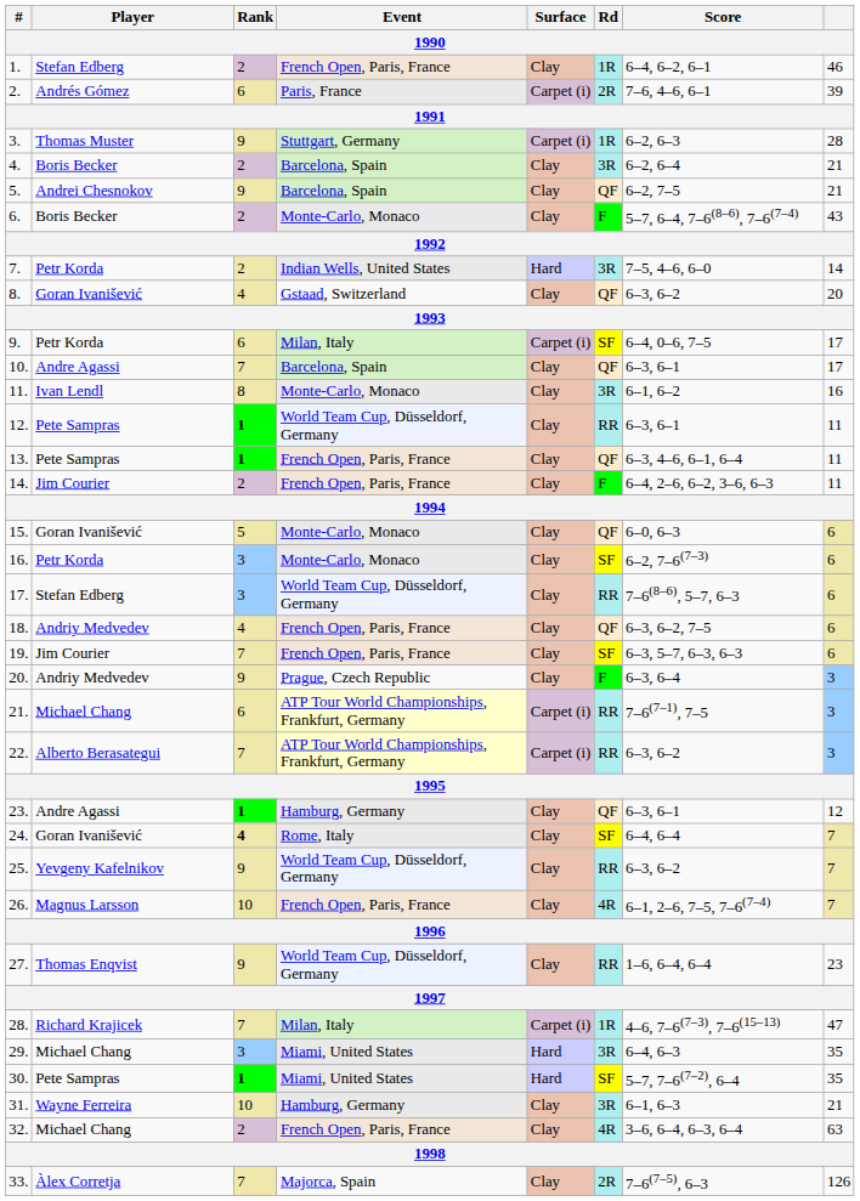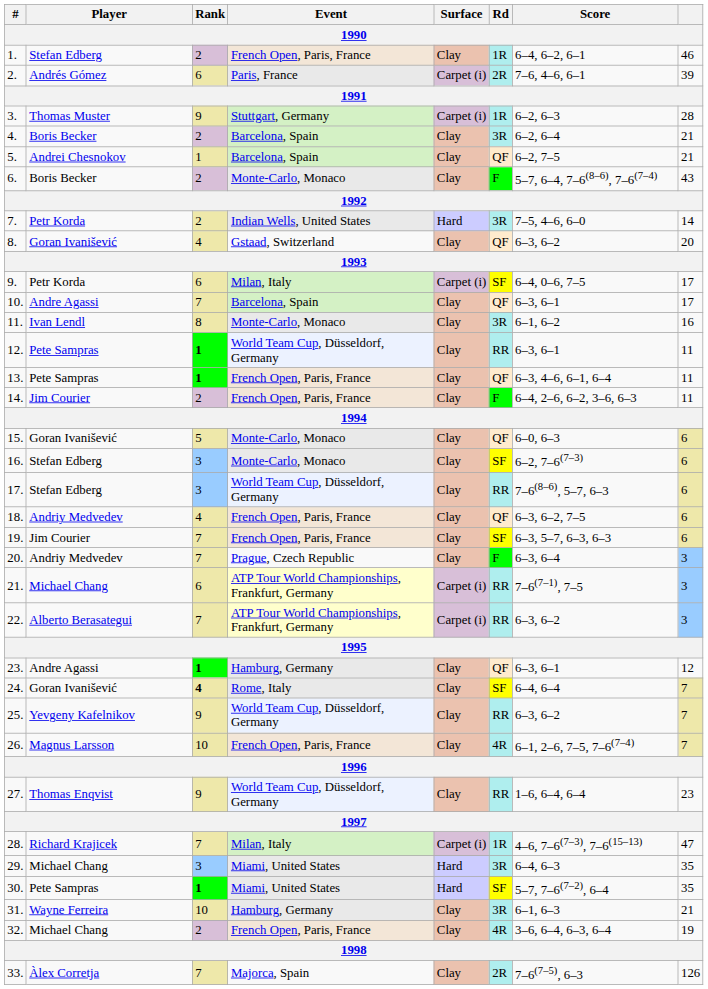 <table class="wikitable sortable">
 <tr>
 <th>#</th>
 <th width=200>Player</th>
 <th>Rank</th>
 <th width=250>Event</th>
 <th>Surface</th>
 <th>Rd</th>
 <th width=200>Score</th>
 <th></th>
 </tr>
 <tr>
 <th colspan=8><a href='#'>1990</a></th>
 </tr>
 <tr>
 <td>1.</td>
 <td> <a href='#'>Stefan Edberg</a></td>
 <td bgcolor=thistle>2</td>
 <td bgcolor=f3e6d7><a href='#'>French Open</a>, Paris, France</td>
 <td bgcolor=#ebc2af>Clay</td>
 <td bgcolor=afeeee>1R</td>
 <td>6–4, 6–2, 6–1</td>
 <td>46</td>
 </tr>
 <tr>
 <td>2.</td>
 <td> <a href='#'>Andrés Gómez</a></td>
 <td bgcolor=EEE8AA>6</td>
 <td bgcolor=e9e9e9><a href='#'>Paris</a>, France</td>
 <td bgcolor=thistle>Carpet (i)</td>
 <td bgcolor=afeeee>2R</td>
 <td>7–6, 4–6, 6–1</td>
 <td>39</td>
 </tr>
 <tr>
 <th colspan=8><a href='#'>1991</a></th>
 </tr>
 <tr>
 <td>3.</td>
 <td> <a href='#'>Thomas Muster</a></td>
 <td bgcolor=EEE8AA>9</td>
 <td bgcolor=d4f1c5><a href='#'>Stuttgart</a>, Germany</td>
 <td bgcolor=thistle>Carpet (i)</td>
 <td bgcolor=afeeee>1R</td>
 <td>6–2, 6–3</td>
 <td>28</td>
 </tr>
 <tr>
 <td>4.</td>
 <td> <a href='#'>Boris Becker</a></td>
 <td bgcolor=thistle>2</td>
 <td bgcolor=d4f1c5><a href='#'>Barcelona</a>, Spain</td>
 <td bgcolor=#ebc2af>Clay</td>
 <td bgcolor=afeeee>3R</td>
 <td>6–2, 6–4</td>
 <td>21</td>
 </tr>
 <tr>
 <td>5.</td>
 <td> <a href='#'>Andrei Chesnokov</a></td>
-<td bgcolor=EEE8AA>9</td>
+<td bgcolor=EEE8AA>1</td>
 <td bgcolor=d4f1c5><a href='#'>Barcelona</a>, Spain</td>
 <td bgcolor=#ebc2af>Clay</td>
 <td bgcolor=ffebcd>QF</td>
 <td>6–2, 7–5</td>
 <td>21</td>
 </tr>
 <tr>
 <td>6.</td>
 <td> Boris Becker</td>
 <td bgcolor=thistle>2</td>
 <td bgcolor=e9e9e9><a href='#'>Monte-Carlo</a>, Monaco</td>
 <td bgcolor=#ebc2af>Clay</td>
 <td bgcolor=lime>F</td>
 <td>5–7, 6–4, 7–6<sup>(8–6)</sup>, 7–6<sup>(7–4)</sup></td>
 <td>43</td>
 </tr>
 <tr>
 <th colspan=8><a href='#'>1992</a></th>
 </tr>
 <tr>
 <td>7.</td>
 <td> <a href='#'>Petr Korda</a></td>
 <td bgcolor=EEE8AA>2</td>
 <td bgcolor=e9e9e9><a href='#'>Indian Wells</a>, United States</td>
 <td bgcolor=CCCCFF>Hard</td>
 <td bgcolor=afeeee>3R</td>
 <td>7–5, 4–6, 6–0</td>
 <td>14</td>
 </tr>
 <tr>
 <td>8.</td>
 <td> <a href='#'>Goran Ivanišević</a></td>
 <td bgcolor=EEE8AA>4</td>
 <td><a href='#'>Gstaad</a>, Switzerland</td>
 <td bgcolor=#ebc2af>Clay</td>
 <td bgcolor=ffebcd>QF</td>
 <td>6–3, 6–2</td>
 <td>20</td>
 </tr>
 <tr>
 <th colspan=8><a href='#'>1993</a></th>
 </tr>
 <tr>
 <td>9.</td>
 <td> Petr Korda</td>
 <td bgcolor=EEE8AA>6</td>
 <td bgcolor=d4f1c5><a href='#'>Milan</a>, Italy</td>
 <td bgcolor=thistle>Carpet (i)</td>
 <td bgcolor=yellow>SF</td>
 <td>6–4, 0–6, 7–5</td>
 <td>17</td>
 </tr>
 <tr>
 <td>10.</td>
 <td> <a href='#'>Andre Agassi</a></td>
 <td bgcolor=EEE8AA>7</td>
 <td bgcolor=d4f1c5><a href='#'>Barcelona</a>, Spain</td>
 <td bgcolor=#ebc2af>Clay</td>
 <td bgcolor=ffebcd>QF</td>
 <td>6–3, 6–1</td>
 <td>17</td>
 </tr>
 <tr>
 <td>11.</td>
 <td> <a href='#'>Ivan Lendl</a></td>
 <td bgcolor=EEE8AA>8</td>
 <td bgcolor=e9e9e9><a href='#'>Monte-Carlo</a>, Monaco</td>
 <td bgcolor=#ebc2af>Clay</td>
 <td bgcolor=afeeee>3R</td>
 <td>6–1, 6–2</td>
 <td>16</td>
 </tr>
 <tr>
 <td>12.</td>
 <td> <a href='#'>Pete Sampras</a></td>
 <td bgcolor=lime><strong>1</strong></td>
 <td bgcolor=ECF2FF><a href='#'>World Team Cup</a>, Düsseldorf, Germany</td>
 <td bgcolor=#ebc2af>Clay</td>
 <td bgcolor=afeeee>RR</td>
 <td>6–3, 6–1</td>
 <td>11</td>
 </tr>
 <tr>
 <td>13.</td>
 <td> Pete Sampras</td>
 <td bgcolor=lime><strong>1</strong></td>
 <td bgcolor=f3e6d7><a href='#'>French Open</a>, Paris, France</td>
 <td bgcolor=#ebc2af>Clay</td>
 <td bgcolor=ffebcd>QF</td>
 <td>6–3, 4–6, 6–1, 6–4</td>
 <td>11</td>
 </tr>
 <tr>
 <td>14.</td>
 <td> <a href='#'>Jim Courier</a></td>
 <td bgcolor=thistle>2</td>
 <td bgcolor=f3e6d7><a href='#'>French Open</a>, Paris, France</td>
 <td bgcolor=#ebc2af>Clay</td>
 <td bgcolor=lime>F</td>
 <td>6–4, 2–6, 6–2, 3–6, 6–3</td>
 <td>11</td>
 </tr>
 <tr>
 <th colspan=8><a href='#'>1994</a></th>
 </tr>
 <tr>
 <td>15.</td>
 <td> Goran Ivanišević</td>
 <td bgcolor=EEE8AA>5</td>
 <td bgcolor=e9e9e9><a href='#'>Monte-Carlo</a>, Monaco</td>
 <td bgcolor=#ebc2af>Clay</td>
 <td bgcolor=ffebcd>QF</td>
 <td>6–0, 6–3</td>
 <td bgcolor=EEE8AA>6</td>
 </tr>
 <tr>
 <td>16.</td>
-<td> <a href='#'>Petr Korda</a></td>
+<td> Stefan Edberg</td>
 <td bgcolor=99ccff>3</td>
 <td bgcolor=e9e9e9><a href='#'>Monte-Carlo</a>, Monaco</td>
 <td bgcolor=#ebc2af>Clay</td>
 <td bgcolor=yellow>SF</td>
 <td>6–2, 7–6<sup>(7–3)</sup></td>
 <td bgcolor=EEE8AA>6</td>
 </tr>
 <tr>
 <td>17.</td>
 <td> Stefan Edberg</td>
 <td bgcolor=99ccff>3</td>
 <td bgcolor=ECF2FF><a href='#'>World Team Cup</a>, Düsseldorf, Germany</td>
 <td bgcolor=#ebc2af>Clay</td>
 <td bgcolor=afeeee>RR</td>
 <td>7–6<sup>(8–6)</sup>, 5–7, 6–3</td>
 <td bgcolor=EEE8AA>6</td>
 </tr>
 <tr>
 <td>18.</td>
 <td> <a href='#'>Andriy Medvedev</a></td>
 <td bgcolor=EEE8AA>4</td>
 <td bgcolor=f3e6d7><a href='#'>French Open</a>, Paris, France</td>
 <td bgcolor=#ebc2af>Clay</td>
 <td bgcolor=ffebcd>QF</td>
 <td>6–3, 6–2, 7–5</td>
 <td bgcolor=EEE8AA>6</td>
 </tr>
 <tr>
 <td>19.</td>
 <td> Jim Courier</td>
 <td bgcolor=EEE8AA>7</td>
 <td bgcolor=f3e6d7><a href='#'>French Open</a>, Paris, France</td>
 <td bgcolor=#ebc2af>Clay</td>
 <td bgcolor=yellow>SF</td>
 <td>6–3, 5–7, 6–3, 6–3</td>
 <td bgcolor=EEE8AA>6</td>
 </tr>
 <tr>
 <td>20.</td>
 <td> Andriy Medvedev</td>
-<td bgcolor=EEE8AA>9</td>
+<td bgcolor=EEE8AA>7</td>
 <td><a href='#'>Prague</a>, Czech Republic</td>
 <td bgcolor=#ebc2af>Clay</td>
 <td bgcolor=lime>F</td>
 <td>6–3, 6–4</td>
 <td bgcolor=99ccff>3</td>
 </tr>
 <tr>
 <td>21.</td>
 <td> <a href='#'>Michael Chang</a></td>
 <td bgcolor=EEE8AA>6</td>
 <td bgcolor=ffffcc><a href='#'>ATP Tour World Championships</a>, Frankfurt, Germany</td>
 <td bgcolor=thistle>Carpet (i)</td>
 <td bgcolor=afeeee>RR</td>
 <td>7–6<sup>(7–1)</sup>, 7–5</td>
 <td bgcolor=99ccff>3</td>
 </tr>
 <tr>
 <td>22.</td>
 <td> <a href='#'>Alberto Berasategui</a></td>
 <td bgcolor=EEE8AA>7</td>
 <td bgcolor=ffffcc><a href='#'>ATP Tour World Championships</a>, Frankfurt, Germany</td>
 <td bgcolor=thistle>Carpet (i)</td>
 <td bgcolor=afeeee>RR</td>
 <td>6–3, 6–2</td>
 <td bgcolor=99ccff>3</td>
 </tr>
 <tr>
 <th colspan=8><a href='#'>1995</a></th>
 </tr>
 <tr>
 <td>23.</td>
 <td> Andre Agassi</td>
 <td bgcolor=lime><strong>1</strong></td>
 <td bgcolor=e9e9e9><a href='#'>Hamburg</a>, Germany</td>
 <td bgcolor=#ebc2af>Clay</td>
 <td bgcolor=ffebcd>QF</td>
 <td>6–3, 6–1</td>
 <td>12</td>
 </tr>
 <tr>
 <td>24.</td>
 <td> Goran Ivanišević</td>
 <td bgcolor=EEE8AA><strong>4</strong></td>
 <td bgcolor=e9e9e9><a href='#'>Rome</a>, Italy</td>
 <td bgcolor=#ebc2af>Clay</td>
 <td bgcolor=yellow>SF</td>
 <td>6–4, 6–4</td>
 <td bgcolor=EEE8AA>7</td>
 </tr>
 <tr>
 <td>25.</td>
 <td> <a href='#'>Yevgeny Kafelnikov</a></td>
 <td bgcolor=EEE8AA>9</td>
 <td bgcolor=ECF2FF><a href='#'>World Team Cup</a>, Düsseldorf, Germany</td>
 <td bgcolor=#ebc2af>Clay</td>
 <td bgcolor=afeeee>RR</td>
 <td>6–3, 6–2</td>
 <td bgcolor=EEE8AA>7</td>
 </tr>
 <tr>
 <td>26.</td>
 <td> <a href='#'>Magnus Larsson</a></td>
 <td bgcolor=EEE8AA>10</td>
 <td bgcolor=f3e6d7><a href='#'>French Open</a>, Paris, France</td>
 <td bgcolor=#ebc2af>Clay</td>
 <td bgcolor=afeeee>4R</td>
 <td>6–1, 2–6, 7–5, 7–6<sup>(7–4)</sup></td>
 <td bgcolor=EEE8AA>7</td>
 </tr>
 <tr>
 <th colspan=8><a href='#'>1996</a></th>
 </tr>
 <tr>
 <td>27.</td>
 <td> <a href='#'>Thomas Enqvist</a></td>
 <td bgcolor=EEE8AA>9</td>
 <td bgcolor=ECF2FF><a href='#'>World Team Cup</a>, Düsseldorf, Germany</td>
 <td bgcolor=#ebc2af>Clay</td>
 <td bgcolor=afeeee>RR</td>
 <td>1–6, 6–4, 6–4</td>
 <td>23</td>
 </tr>
 <tr>
 <th colspan=8><a href='#'>1997</a></th>
 </tr>
 <tr>
 <td>28.</td>
 <td> <a href='#'>Richard Krajicek</a></td>
 <td bgcolor=EEE8AA>7</td>
 <td bgcolor=d4f1c5><a href='#'>Milan</a>, Italy</td>
 <td bgcolor=thistle>Carpet (i)</td>
 <td bgcolor=afeeee>1R</td>
 <td>4–6, 7–6<sup>(7–3)</sup>, 7–6<sup>(15–13)</sup></td>
 <td>47</td>
 </tr>
 <tr>
 <td>29.</td>
 <td> Michael Chang</td>
 <td bgcolor=99ccff>3</td>
 <td bgcolor=e9e9e9><a href='#'>Miami</a>, United States</td>
 <td bgcolor=CCCCFF>Hard</td>
 <td bgcolor=afeeee>3R</td>
 <td>6–4, 6–3</td>
 <td>35</td>
 </tr>
 <tr>
 <td>30.</td>
 <td> Pete Sampras</td>
 <td bgcolor=lime><strong>1</strong></td>
 <td bgcolor=e9e9e9><a href='#'>Miami</a>, United States</td>
 <td bgcolor=CCCCFF>Hard</td>
 <td bgcolor=yellow>SF</td>
 <td>5–7, 7–6<sup>(7–2)</sup>, 6–4</td>
 <td>35</td>
 </tr>
 <tr>
 <td>31.</td>
 <td> <a href='#'>Wayne Ferreira</a></td>
 <td bgcolor=EEE8AA>10</td>
 <td bgcolor=e9e9e9><a href='#'>Hamburg</a>, Germany</td>
 <td bgcolor=#ebc2af>Clay</td>
 <td bgcolor=afeeee>3R</td>
 <td>6–1, 6–3</td>
 <td>21</td>
 </tr>
 <tr>
 <td>32.</td>
 <td> Michael Chang</td>
 <td bgcolor=thistle>2</td>
 <td bgcolor=f3e6d7><a href='#'>French Open</a>, Paris, France</td>
 <td bgcolor=#ebc2af>Clay</td>
 <td bgcolor=afeeee>4R</td>
 <td>3–6, 6–4, 6–3, 6–4</td>
-<td>63</td>
+<td>19</td>
 </tr>
 <tr>
 <th colspan=8><a href='#'>1998</a></th>
 </tr>
 <tr>
 <td>33.</td>
 <td> <a href='#'>Àlex Corretja</a></td>
 <td bgcolor=EEE8AA>7</td>
 <td><a href='#'>Majorca</a>, Spain</td>
 <td bgcolor=#ebc2af>Clay</td>
 <td bgcolor=afeeee>2R</td>
 <td>7–6<sup>(7–5)</sup>, 6–3</td>
 <td>126</td>
 </tr>
 </table>
